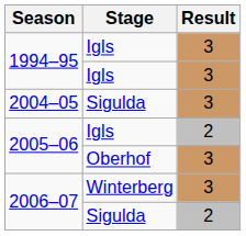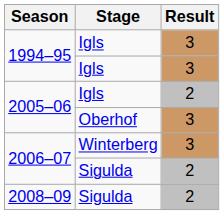 <table class="wikitable sortable" style="text-align:center;">
 <tr>
 <th>Season</th>
 <th>Stage</th>
 <th>Result</th>
 </tr>
 <tr>
 <td rowspan="2"><a href='#'>1994–95</a></td>
 <td style="text-align: left;"> <a href='#'>Igls</a></td>
 <td bgcolor="cc9966">3</td>
 </tr>
 <tr>
 <td style="text-align: left;"> <a href='#'>Igls</a></td>
-<td bgcolor="cc9966">3</td>
-</tr>
-<tr>
-<td><a href='#'>2004–05</a></td>
-<td style="text-align: left;"> <a href='#'>Sigulda</a></td>
 <td bgcolor="cc9966">3</td>
 </tr>
 <tr>
 <td rowspan="2"><a href='#'>2005–06</a></td>
 <td style="text-align: left;"> <a href='#'>Igls</a></td>
 <td bgcolor=silver>2</td>
 </tr>
 <tr>
 <td style="text-align: left;"> <a href='#'>Oberhof</a></td>
 <td bgcolor="cc9966">3</td>
 </tr>
 <tr>
 <td rowspan="2"><a href='#'>2006–07</a></td>
 <td style="text-align: left;"> <a href='#'>Winterberg</a></td>
 <td bgcolor="cc9966">3</td>
 </tr>
 <tr>
 <td style="text-align: left;"> <a href='#'>Sigulda</a></td>
 <td bgcolor=silver>2</td>
 </tr>
+<tr>
+<td><a href='#'>2008–09</a></td>
+<td style="text-align: left;"> <a href='#'>Sigulda</a></td>
+<td bgcolor=silver>2</td>
+</tr>
 </table>
